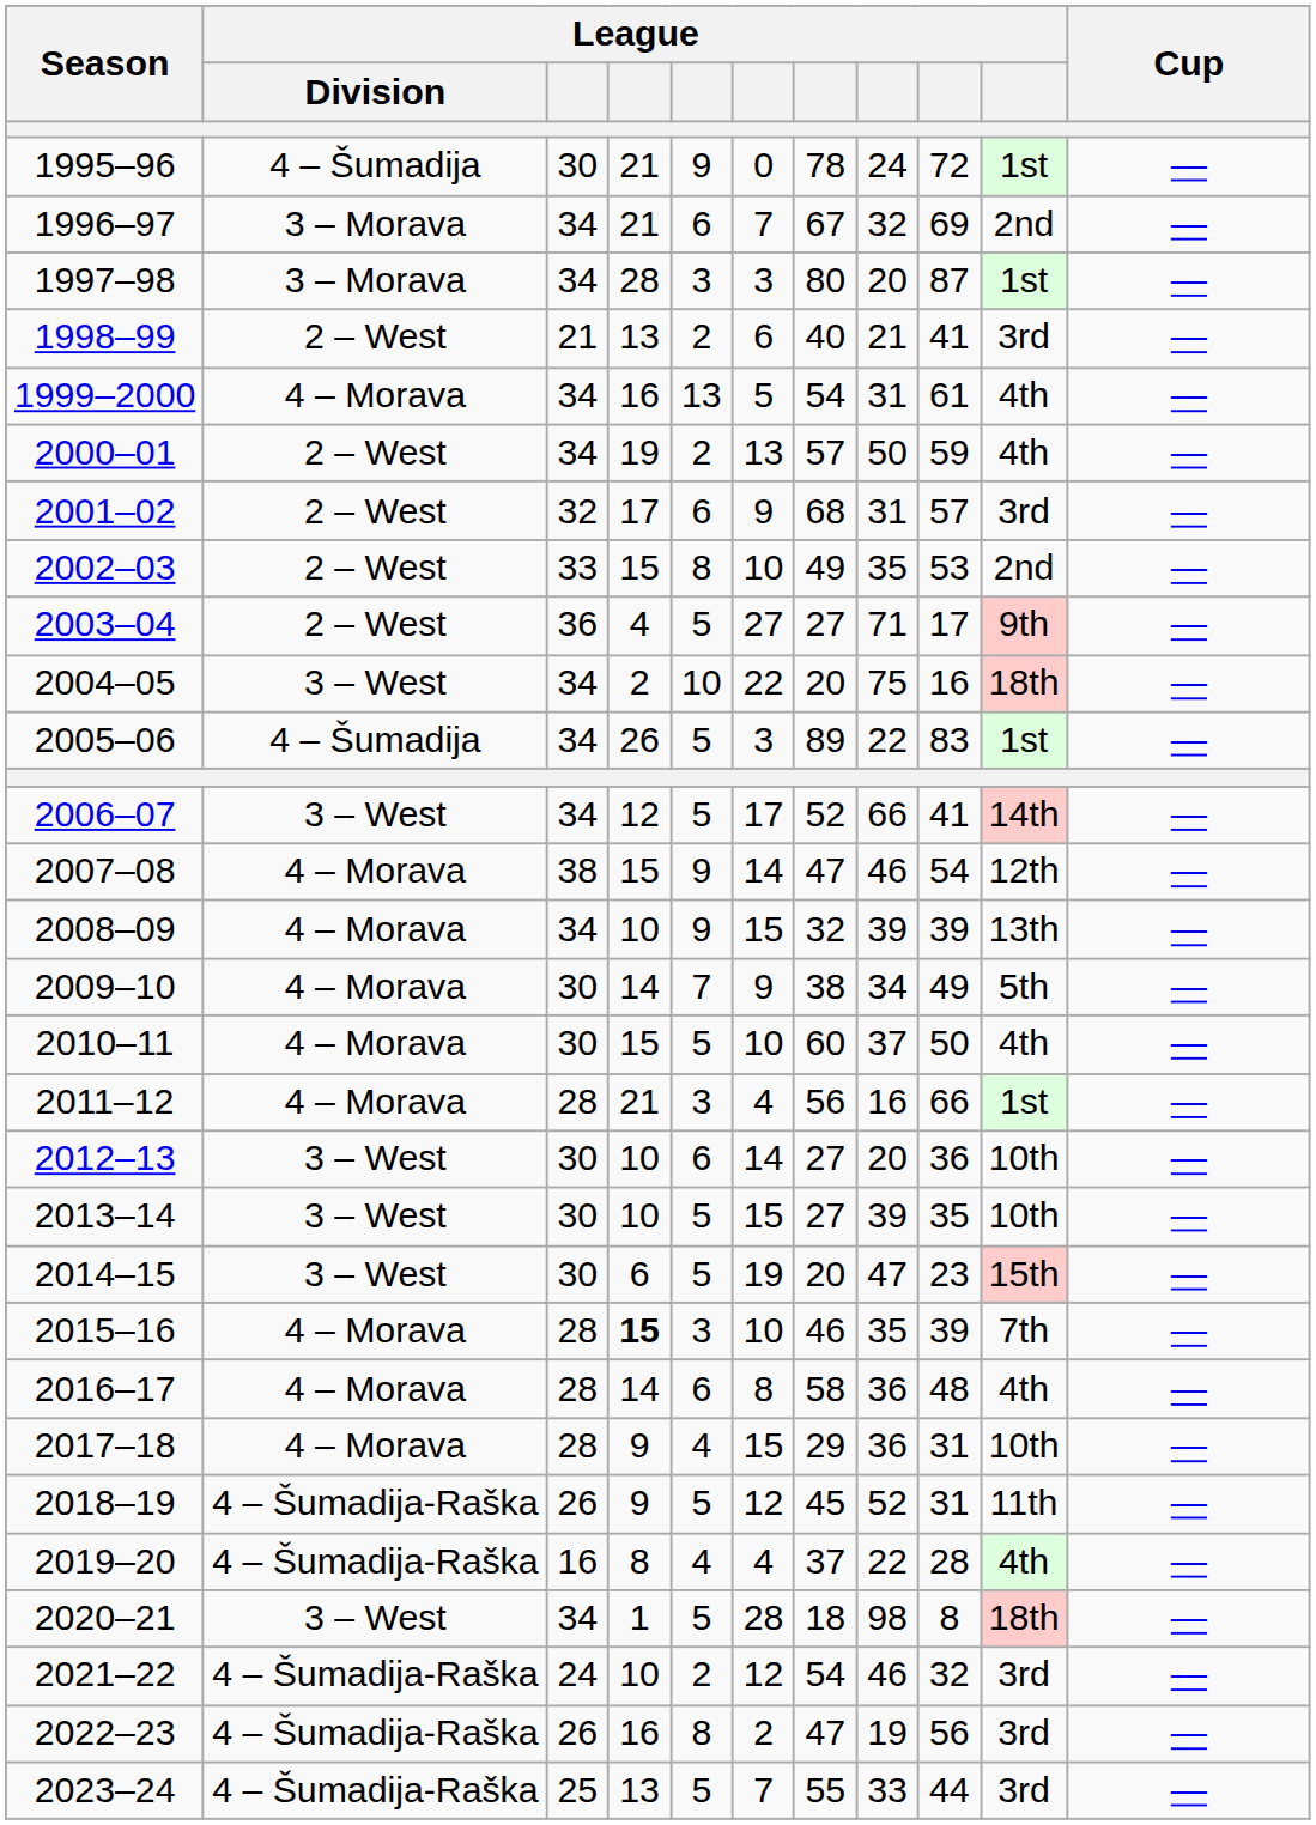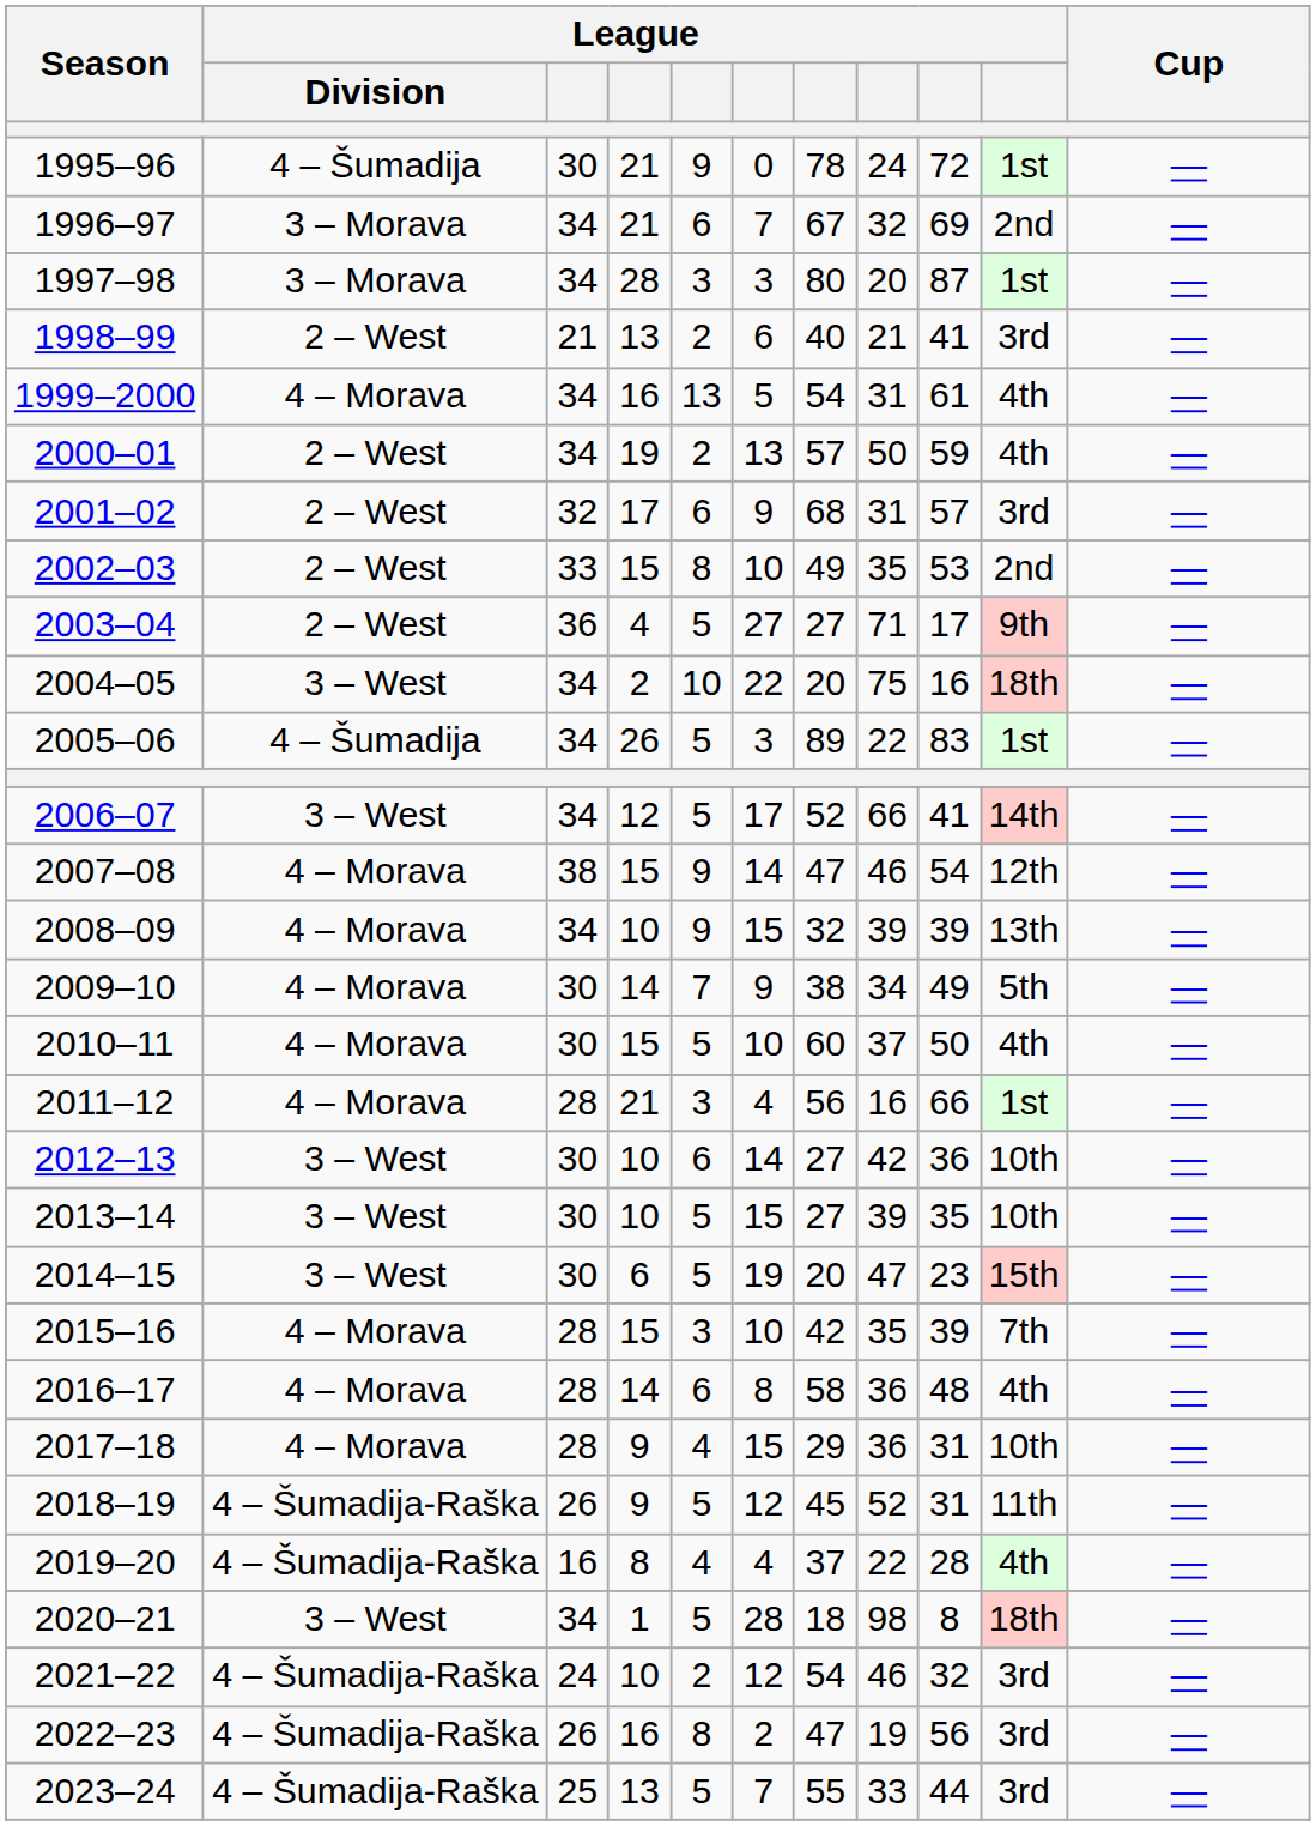 <table class="wikitable sortable" style="text-align:center">
 <tr>
 <th rowspan="2">Season</th>
 <th colspan="9">League</th>
 <th rowspan="2" width="100">Cup</th>
 </tr>
 <tr>
 <th>Division</th>
 <th width="20"></th>
 <th width="20"></th>
 <th width="20"></th>
 <th width="20"></th>
 <th width="20"></th>
 <th width="20"></th>
 <th width="20"></th>
 <th width="20"></th>
 </tr>
 <tr>
 <th colspan="11"></th>
 </tr>
 <tr>
 <td>1995–96</td>
 <td>4 – Šumadija</td>
 <td>30</td>
 <td>21</td>
 <td>9</td>
 <td>0</td>
 <td>78</td>
 <td>24</td>
 <td>72</td>
 <td style="background-color:#DFD">1st</td>
 <td><a href='#'>—</a></td>
 </tr>
 <tr>
 <td>1996–97</td>
 <td>3 – Morava</td>
 <td>34</td>
 <td>21</td>
 <td>6</td>
 <td>7</td>
 <td>67</td>
 <td>32</td>
 <td>69</td>
 <td>2nd</td>
 <td><a href='#'>—</a></td>
 </tr>
 <tr>
 <td>1997–98</td>
 <td>3 – Morava</td>
 <td>34</td>
 <td>28</td>
 <td>3</td>
 <td>3</td>
 <td>80</td>
 <td>20</td>
 <td>87</td>
 <td style="background-color:#DFD">1st</td>
 <td><a href='#'>—</a></td>
 </tr>
 <tr>
 <td><a href='#'>1998–99</a></td>
 <td>2 – West</td>
 <td>21</td>
 <td>13</td>
 <td>2</td>
 <td>6</td>
 <td>40</td>
 <td>21</td>
 <td>41</td>
 <td>3rd</td>
 <td><a href='#'>—</a></td>
 </tr>
 <tr>
 <td><a href='#'>1999–2000</a></td>
 <td>4 – Morava</td>
 <td>34</td>
 <td>16</td>
 <td>13</td>
 <td>5</td>
 <td>54</td>
 <td>31</td>
 <td>61</td>
 <td>4th</td>
 <td><a href='#'>—</a></td>
 </tr>
 <tr>
 <td><a href='#'>2000–01</a></td>
 <td>2 – West</td>
 <td>34</td>
 <td>19</td>
 <td>2</td>
 <td>13</td>
 <td>57</td>
 <td>50</td>
 <td>59</td>
 <td>4th</td>
 <td><a href='#'>—</a></td>
 </tr>
 <tr>
 <td><a href='#'>2001–02</a></td>
 <td>2 – West</td>
 <td>32</td>
 <td>17</td>
 <td>6</td>
 <td>9</td>
 <td>68</td>
 <td>31</td>
 <td>57</td>
 <td>3rd</td>
 <td><a href='#'>—</a></td>
 </tr>
 <tr>
 <td><a href='#'>2002–03</a></td>
 <td>2 – West</td>
 <td>33</td>
 <td>15</td>
 <td>8</td>
 <td>10</td>
 <td>49</td>
 <td>35</td>
 <td>53</td>
 <td>2nd</td>
 <td><a href='#'>—</a></td>
 </tr>
 <tr>
 <td><a href='#'>2003–04</a></td>
 <td>2 – West</td>
 <td>36</td>
 <td>4</td>
 <td>5</td>
 <td>27</td>
 <td>27</td>
 <td>71</td>
 <td>17</td>
 <td style="background-color:#FCC">9th</td>
 <td><a href='#'>—</a></td>
 </tr>
 <tr>
 <td>2004–05</td>
 <td>3 – West</td>
 <td>34</td>
 <td>2</td>
 <td>10</td>
 <td>22</td>
 <td>20</td>
 <td>75</td>
 <td>16</td>
 <td style="background-color:#FCC">18th</td>
 <td><a href='#'>—</a></td>
 </tr>
 <tr>
 <td>2005–06</td>
 <td>4 – Šumadija</td>
 <td>34</td>
 <td>26</td>
 <td>5</td>
 <td>3</td>
 <td>89</td>
 <td>22</td>
 <td>83</td>
 <td style="background-color:#DFD">1st</td>
 <td><a href='#'>—</a></td>
 </tr>
 <tr>
 <th colspan="11"></th>
 </tr>
 <tr>
 <td><a href='#'>2006–07</a></td>
 <td>3 – West</td>
 <td>34</td>
 <td>12</td>
 <td>5</td>
 <td>17</td>
 <td>52</td>
 <td>66</td>
 <td>41</td>
 <td style="background-color:#FCC">14th</td>
 <td><a href='#'>—</a></td>
 </tr>
 <tr>
 <td>2007–08</td>
 <td>4 – Morava</td>
 <td>38</td>
 <td>15</td>
 <td>9</td>
 <td>14</td>
 <td>47</td>
 <td>46</td>
 <td>54</td>
 <td>12th</td>
 <td><a href='#'>—</a></td>
 </tr>
 <tr>
 <td>2008–09</td>
 <td>4 – Morava</td>
 <td>34</td>
 <td>10</td>
 <td>9</td>
 <td>15</td>
 <td>32</td>
 <td>39</td>
 <td>39</td>
 <td>13th</td>
 <td><a href='#'>—</a></td>
 </tr>
 <tr>
 <td>2009–10</td>
 <td>4 – Morava</td>
 <td>30</td>
 <td>14</td>
 <td>7</td>
 <td>9</td>
 <td>38</td>
 <td>34</td>
 <td>49</td>
 <td>5th</td>
 <td><a href='#'>—</a></td>
 </tr>
 <tr>
 <td>2010–11</td>
 <td>4 – Morava</td>
 <td>30</td>
 <td>15</td>
 <td>5</td>
 <td>10</td>
 <td>60</td>
 <td>37</td>
 <td>50</td>
 <td>4th</td>
 <td><a href='#'>—</a></td>
 </tr>
 <tr>
 <td>2011–12</td>
 <td>4 – Morava</td>
 <td>28</td>
 <td>21</td>
 <td>3</td>
 <td>4</td>
 <td>56</td>
 <td>16</td>
 <td>66</td>
 <td style="background-color:#DFD">1st</td>
 <td><a href='#'>—</a></td>
 </tr>
 <tr>
 <td><a href='#'>2012–13</a></td>
 <td>3 – West</td>
 <td>30</td>
 <td>10</td>
 <td>6</td>
 <td>14</td>
 <td>27</td>
-<td>20</td>
+<td>42</td>
 <td>36</td>
 <td>10th</td>
 <td><a href='#'>—</a></td>
 </tr>
 <tr>
 <td>2013–14</td>
 <td>3 – West</td>
 <td>30</td>
 <td>10</td>
 <td>5</td>
 <td>15</td>
 <td>27</td>
 <td>39</td>
 <td>35</td>
 <td>10th</td>
 <td><a href='#'>—</a></td>
 </tr>
 <tr>
 <td>2014–15</td>
 <td>3 – West</td>
 <td>30</td>
 <td>6</td>
 <td>5</td>
 <td>19</td>
 <td>20</td>
 <td>47</td>
 <td>23</td>
 <td style="background-color:#FCC">15th</td>
 <td><a href='#'>—</a></td>
 </tr>
 <tr>
 <td>2015–16</td>
 <td>4 – Morava</td>
 <td>28</td>
-<td><strong>15</strong></td>
+<td>15</td>
 <td>3</td>
 <td>10</td>
-<td>46</td>
+<td>42</td>
 <td>35</td>
 <td>39</td>
 <td>7th</td>
 <td><a href='#'>—</a></td>
 </tr>
 <tr>
 <td>2016–17</td>
 <td>4 – Morava</td>
 <td>28</td>
 <td>14</td>
 <td>6</td>
 <td>8</td>
 <td>58</td>
 <td>36</td>
 <td>48</td>
 <td>4th</td>
 <td><a href='#'>—</a></td>
 </tr>
 <tr>
 <td>2017–18</td>
 <td>4 – Morava</td>
 <td>28</td>
 <td>9</td>
 <td>4</td>
 <td>15</td>
 <td>29</td>
 <td>36</td>
 <td>31</td>
 <td>10th</td>
 <td><a href='#'>—</a></td>
 </tr>
 <tr>
 <td>2018–19</td>
 <td>4 – Šumadija-Raška</td>
 <td>26</td>
 <td>9</td>
 <td>5</td>
 <td>12</td>
 <td>45</td>
 <td>52</td>
 <td>31</td>
 <td>11th</td>
 <td><a href='#'>—</a></td>
 </tr>
 <tr>
 <td>2019–20</td>
 <td>4 – Šumadija-Raška</td>
 <td>16</td>
 <td>8</td>
 <td>4</td>
 <td>4</td>
 <td>37</td>
 <td>22</td>
 <td>28</td>
 <td style="background-color:#DFD">4th</td>
 <td><a href='#'>—</a></td>
 </tr>
 <tr>
 <td>2020–21</td>
 <td>3 – West</td>
 <td>34</td>
 <td>1</td>
 <td>5</td>
 <td>28</td>
 <td>18</td>
 <td>98</td>
 <td>8</td>
 <td style="background-color:#FCC">18th</td>
 <td><a href='#'>—</a></td>
 </tr>
 <tr>
 <td>2021–22</td>
 <td>4 – Šumadija-Raška</td>
 <td>24</td>
 <td>10</td>
 <td>2</td>
 <td>12</td>
 <td>54</td>
 <td>46</td>
 <td>32</td>
 <td>3rd</td>
 <td><a href='#'>—</a></td>
 </tr>
 <tr>
 <td>2022–23</td>
 <td>4 – Šumadija-Raška</td>
 <td>26</td>
 <td>16</td>
 <td>8</td>
 <td>2</td>
 <td>47</td>
 <td>19</td>
 <td>56</td>
 <td>3rd</td>
 <td><a href='#'>—</a></td>
 </tr>
 <tr>
 <td>2023–24</td>
 <td>4 – Šumadija-Raška</td>
 <td>25</td>
 <td>13</td>
 <td>5</td>
 <td>7</td>
 <td>55</td>
 <td>33</td>
 <td>44</td>
 <td>3rd</td>
 <td><a href='#'>—</a></td>
 </tr>
 </table>
